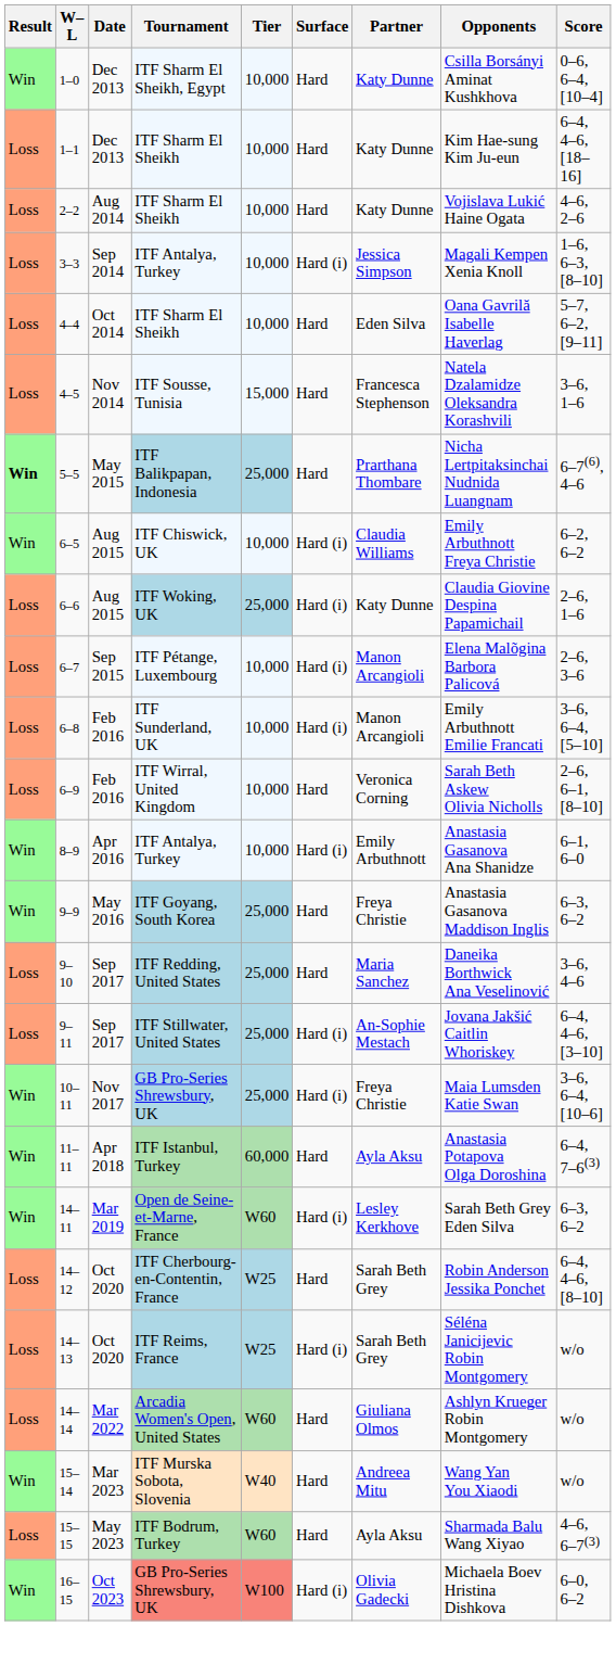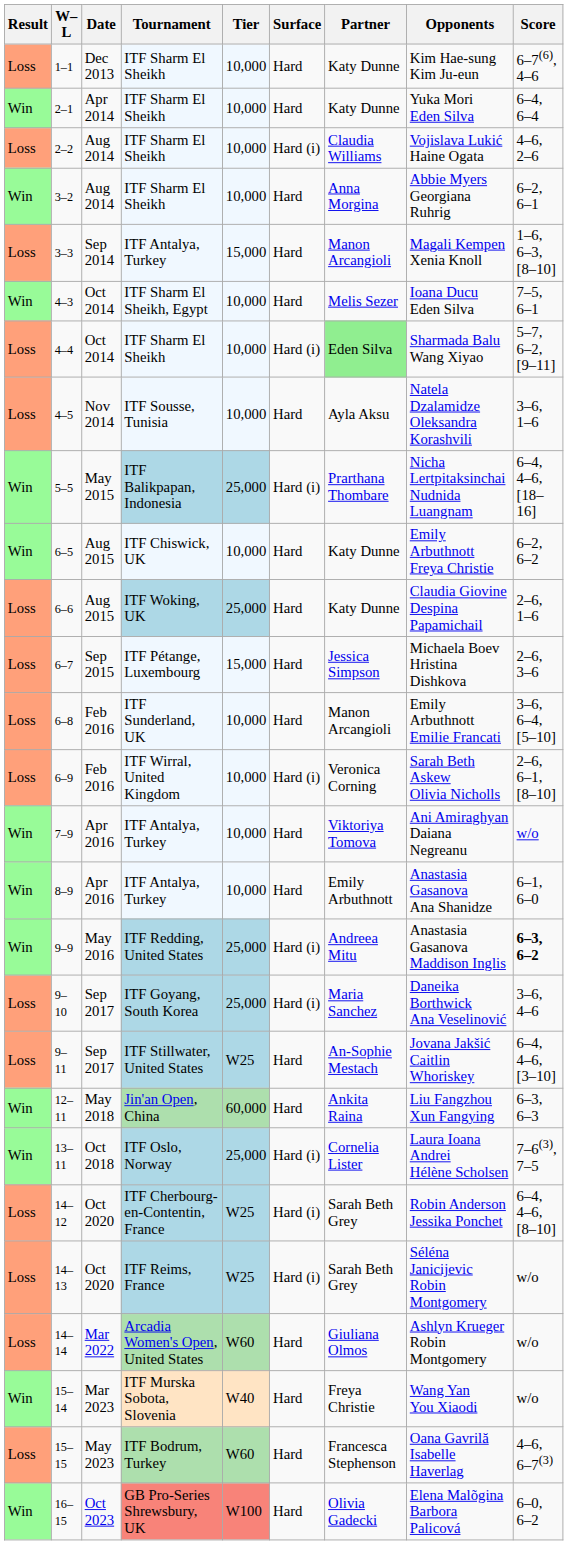 <table class="sortable wikitable">
 <tr>
 <th>Result</th>
 <th class="unsortable">W–L</th>
 <th>Date</th>
 <th>Tournament</th>
 <th>Tier</th>
 <th>Surface</th>
 <th>Partner</th>
 <th>Opponents</th>
 <th class="unsortable">Score</th>
 </tr>
 <tr>
-<td style="background:#98fb98;">Win</td>
-<td><small>1–0</small></td>
-<td>Dec 2013</td>
-<td style="background:#f0f8ff;">ITF Sharm El Sheikh, Egypt</td>
-<td style="background:#f0f8ff;">10,000</td>
-<td>Hard</td>
-<td> <a href='#'>Katy Dunne</a></td>
-<td> <a href='#'>Csilla Borsányi</a> <br>  Aminat Kushkhova</td>
-<td>0–6, 6–4, [10–4]</td>
-</tr>
-<tr>
 <td style="background:#ffa07a;">Loss</td>
 <td><small>1–1</small></td>
 <td>Dec 2013</td>
 <td style="background:#f0f8ff;">ITF Sharm El Sheikh</td>
 <td style="background:#f0f8ff;">10,000</td>
 <td>Hard</td>
 <td> Katy Dunne</td>
 <td> Kim Hae-sung <br>  Kim Ju-eun</td>
-<td>6–4, 4–6, [18–16]</td>
+<td>6–7<sup>(6)</sup>, 4–6</td>
+</tr>
+<tr>
+<td style="background:#98fb98;">Win</td>
+<td><small>2–1</small></td>
+<td>Apr 2014</td>
+<td style="background:#f0f8ff;">ITF Sharm El Sheikh</td>
+<td style="background:#f0f8ff;">10,000</td>
+<td>Hard</td>
+<td> Katy Dunne</td>
+<td> Yuka Mori <br>  <a href='#'>Eden Silva</a></td>
+<td>6–4, 6–4</td>
 </tr>
 <tr>
 <td style="background:#ffa07a;">Loss</td>
 <td><small>2–2</small></td>
 <td>Aug 2014</td>
 <td style="background:#f0f8ff;">ITF Sharm El Sheikh</td>
 <td style="background:#f0f8ff;">10,000</td>
-<td>Hard</td>
-<td> Katy Dunne</td>
+<td>Hard (i)</td>
+<td> <a href='#'>Claudia Williams</a></td>
 <td> <a href='#'>Vojislava Lukić</a> <br>  Haine Ogata</td>
 <td>4–6, 2–6</td>
+</tr>
+<tr>
+<td style="background:#98fb98;">Win</td>
+<td><small>3–2</small></td>
+<td>Aug 2014</td>
+<td style="background:#f0f8ff;">ITF Sharm El Sheikh</td>
+<td style="background:#f0f8ff;">10,000</td>
+<td>Hard</td>
+<td> <a href='#'>Anna Morgina</a></td>
+<td> <a href='#'>Abbie Myers</a> <br>  Georgiana Ruhrig</td>
+<td>6–2, 6–1</td>
 </tr>
 <tr>
 <td style="background:#ffa07a;">Loss</td>
 <td><small>3–3</small></td>
 <td>Sep 2014</td>
 <td style="background:#f0f8ff;">ITF Antalya, Turkey</td>
-<td style="background:#f0f8ff;">10,000</td>
-<td>Hard (i)</td>
-<td> <a href='#'>Jessica Simpson</a></td>
+<td style="background:#f0f8ff;">15,000</td>
+<td>Hard</td>
+<td> <a href='#'>Manon Arcangioli</a></td>
 <td> <a href='#'>Magali Kempen</a> <br>  Xenia Knoll</td>
 <td>1–6, 6–3, [8–10]</td>
+</tr>
+<tr>
+<td style="background:#98fb98;">Win</td>
+<td><small>4–3</small></td>
+<td>Oct 2014</td>
+<td style="background:#f0f8ff;">ITF Sharm El Sheikh, Egypt</td>
+<td style="background:#f0f8ff;">10,000</td>
+<td>Hard</td>
+<td> <a href='#'>Melis Sezer</a></td>
+<td> <a href='#'>Ioana Ducu</a> <br>  Eden Silva</td>
+<td>7–5, 6–1</td>
 </tr>
 <tr>
 <td style="background:#ffa07a;">Loss</td>
 <td><small>4–4</small></td>
 <td>Oct 2014</td>
 <td style="background:#f0f8ff;">ITF Sharm El Sheikh</td>
 <td style="background:#f0f8ff;">10,000</td>
-<td>Hard</td>
-<td> Eden Silva</td>
-<td> <a href='#'>Oana Gavrilă</a> <br>  <a href='#'>Isabelle Haverlag</a></td>
+<td>Hard (i)</td>
+<td style="background: lightgreen;"> Eden Silva</td>
+<td> <a href='#'>Sharmada Balu</a> <br>  Wang Xiyao</td>
 <td>5–7, 6–2, [9–11]</td>
 </tr>
 <tr>
 <td style="background:#ffa07a;">Loss</td>
 <td><small>4–5</small></td>
 <td>Nov 2014</td>
 <td style="background:#f0f8ff;">ITF Sousse, Tunisia</td>
-<td style="background:#f0f8ff;">15,000</td>
+<td style="background:#f0f8ff;">10,000</td>
 <td>Hard</td>
-<td> Francesca Stephenson</td>
+<td> Ayla Aksu</td>
 <td> <a href='#'>Natela Dzalamidze</a> <br>  <a href='#'>Oleksandra Korashvili</a></td>
 <td>3–6, 1–6</td>
 </tr>
 <tr>
-<td style="background:#98fb98;"><strong>Win</strong></td>
+<td style="background:#98fb98;">Win</td>
 <td><small>5–5</small></td>
 <td>May 2015</td>
 <td style="background:lightblue;">ITF Balikpapan, Indonesia</td>
 <td style="background:lightblue;">25,000</td>
-<td>Hard</td>
+<td>Hard (i)</td>
 <td> <a href='#'>Prarthana Thombare</a></td>
 <td> <a href='#'>Nicha Lertpitaksinchai</a> <br>  <a href='#'>Nudnida Luangnam</a></td>
-<td>6–7<sup>(6)</sup>, 4–6</td>
+<td>6–4, 4–6, [18–16]</td>
 </tr>
 <tr>
 <td style="background:#98fb98;">Win</td>
 <td><small>6–5</small></td>
 <td>Aug 2015</td>
 <td style="background:#f0f8ff;">ITF Chiswick, UK</td>
 <td style="background:#f0f8ff;">10,000</td>
-<td>Hard (i)</td>
-<td> <a href='#'>Claudia Williams</a></td>
+<td>Hard</td>
+<td> Katy Dunne</td>
 <td> <a href='#'>Emily Arbuthnott</a> <br>  <a href='#'>Freya Christie</a></td>
 <td>6–2, 6–2</td>
 </tr>
 <tr>
 <td style="background:#ffa07a;">Loss</td>
 <td><small>6–6</small></td>
 <td>Aug 2015</td>
 <td style="background:lightblue;">ITF Woking, UK</td>
 <td style="background:lightblue;">25,000</td>
-<td>Hard (i)</td>
+<td>Hard</td>
 <td> Katy Dunne</td>
 <td> <a href='#'>Claudia Giovine</a> <br>  <a href='#'>Despina Papamichail</a></td>
 <td>2–6, 1–6</td>
 </tr>
 <tr>
 <td style="background:#ffa07a;">Loss</td>
 <td><small>6–7</small></td>
 <td>Sep 2015</td>
 <td style="background:#f0f8ff;">ITF Pétange, Luxembourg</td>
-<td style="background:#f0f8ff;">10,000</td>
-<td>Hard (i)</td>
-<td> <a href='#'>Manon Arcangioli</a></td>
-<td> <a href='#'>Elena Malõgina</a> <br>  <a href='#'>Barbora Palicová</a></td>
+<td style="background:#f0f8ff;">15,000</td>
+<td>Hard</td>
+<td> <a href='#'>Jessica Simpson</a></td>
+<td> Michaela Boev <br>  Hristina Dishkova</td>
 <td>2–6, 3–6</td>
 </tr>
 <tr>
 <td style="background:#ffa07a;">Loss</td>
 <td><small>6–8</small></td>
 <td>Feb 2016</td>
 <td style="background:#f0f8ff;">ITF Sunderland, UK</td>
 <td style="background:#f0f8ff;">10,000</td>
-<td>Hard (i)</td>
+<td>Hard</td>
 <td> Manon Arcangioli</td>
 <td> Emily Arbuthnott <br>  <a href='#'>Emilie Francati</a></td>
 <td>3–6, 6–4, [5–10]</td>
 </tr>
 <tr>
 <td style="background:#ffa07a;">Loss</td>
 <td><small>6–9</small></td>
 <td>Feb 2016</td>
 <td style="background:#f0f8ff;">ITF Wirral, United Kingdom</td>
 <td style="background:#f0f8ff;">10,000</td>
-<td>Hard</td>
+<td>Hard (i)</td>
 <td> Veronica Corning</td>
 <td> <a href='#'>Sarah Beth Askew</a> <br>  <a href='#'>Olivia Nicholls</a></td>
 <td>2–6, 6–1, [8–10]</td>
+</tr>
+<tr>
+<td style="background:#98fb98;">Win</td>
+<td><small>7–9</small></td>
+<td>Apr 2016</td>
+<td style="background:#f0f8ff;">ITF Antalya, Turkey</td>
+<td style="background:#f0f8ff;">10,000</td>
+<td>Hard</td>
+<td> <a href='#'>Viktoriya Tomova</a></td>
+<td> <a href='#'>Ani Amiraghyan</a> <br>  Daiana Negreanu</td>
+<td><a href='#'>w/o</a></td>
 </tr>
 <tr>
 <td style="background:#98fb98;">Win</td>
 <td><small>8–9</small></td>
 <td>Apr 2016</td>
 <td style="background:#f0f8ff;">ITF Antalya, Turkey</td>
 <td style="background:#f0f8ff;">10,000</td>
-<td>Hard (i)</td>
+<td>Hard</td>
 <td> Emily Arbuthnott</td>
 <td> <a href='#'>Anastasia Gasanova</a> <br>  Ana Shanidze</td>
 <td>6–1, 6–0</td>
 </tr>
 <tr>
 <td style="background:#98fb98;">Win</td>
 <td><small>9–9</small></td>
 <td>May 2016</td>
-<td style="background:lightblue;">ITF Goyang, South Korea</td>
+<td style="background:lightblue;">ITF Redding, United States</td>
 <td style="background:lightblue;">25,000</td>
-<td>Hard</td>
-<td> Freya Christie</td>
+<td>Hard (i)</td>
+<td> <a href='#'>Andreea Mitu</a></td>
 <td> Anastasia Gasanova <br>  <a href='#'>Maddison Inglis</a></td>
-<td>6–3, 6–2</td>
+<td><strong>6–3, 6–2</strong></td>
 </tr>
 <tr>
 <td style="background:#ffa07a;">Loss</td>
 <td><small>9–10</small></td>
 <td>Sep 2017</td>
-<td style="background:lightblue;">ITF Redding, United States</td>
+<td style="background:lightblue;">ITF Goyang, South Korea</td>
 <td style="background:lightblue;">25,000</td>
-<td>Hard</td>
+<td>Hard (i)</td>
 <td> <a href='#'>Maria Sanchez</a></td>
 <td> <a href='#'>Daneika Borthwick</a> <br>  <a href='#'>Ana Veselinović</a></td>
 <td>3–6, 4–6</td>
 </tr>
 <tr>
 <td style="background:#ffa07a;">Loss</td>
 <td><small>9–11</small></td>
 <td>Sep 2017</td>
 <td style="background:lightblue;">ITF Stillwater, United States</td>
-<td style="background:lightblue;">25,000</td>
-<td>Hard (i)</td>
+<td style="background:lightblue;">W25</td>
+<td>Hard</td>
 <td> <a href='#'>An-Sophie Mestach</a></td>
 <td> <a href='#'>Jovana Jakšić</a> <br>  <a href='#'>Caitlin Whoriskey</a></td>
 <td>6–4, 4–6, [3–10]</td>
 </tr>
 <tr>
 <td style="background:#98fb98;">Win</td>
-<td><small>10–11</small></td>
-<td>Nov 2017</td>
-<td style="background:lightblue;"><a href='#'>GB Pro-Series Shrewsbury</a>, UK</td>
-<td style="background:lightblue;">25,000</td>
-<td>Hard (i)</td>
-<td> Freya Christie</td>
-<td> <a href='#'>Maia Lumsden</a> <br>  <a href='#'>Katie Swan</a></td>
-<td>3–6, 6–4, [10–6]</td>
+<td><small>12–11</small></td>
+<td>May 2018</td>
+<td style="background:#addfad;"><a href='#'>Jin'an Open</a>, China</td>
+<td style="background:#addfad;">60,000</td>
+<td>Hard</td>
+<td> <a href='#'>Ankita Raina</a></td>
+<td> <a href='#'>Liu Fangzhou</a> <br>  <a href='#'>Xun Fangying</a></td>
+<td>6–3, 6–3</td>
 </tr>
 <tr>
 <td style="background:#98fb98;">Win</td>
-<td><small>11–11</small></td>
-<td>Apr 2018</td>
-<td style="background:#addfad;">ITF Istanbul, Turkey</td>
-<td style="background:#addfad;">60,000</td>
-<td>Hard</td>
-<td> <a href='#'>Ayla Aksu</a></td>
-<td> <a href='#'>Anastasia Potapova</a> <br>  <a href='#'>Olga Doroshina</a></td>
-<td>6–4, 7–6<sup>(3)</sup></td>
-</tr>
-<tr>
-<td style="background:#98fb98;">Win</td>
-<td><small>14–11</small></td>
-<td><a href='#'>Mar 2019</a></td>
-<td style="background:#addfad;"><a href='#'>Open de Seine-et-Marne</a>, France</td>
-<td style="background:#addfad;">W60</td>
+<td><small>13–11</small></td>
+<td>Oct 2018</td>
+<td style="background:lightblue;">ITF Oslo, Norway</td>
+<td style="background:lightblue;">25,000</td>
 <td>Hard (i)</td>
-<td> <a href='#'>Lesley Kerkhove</a></td>
-<td> Sarah Beth Grey <br>  Eden Silva</td>
-<td>6–3, 6–2</td>
+<td> <a href='#'>Cornelia Lister</a></td>
+<td> <a href='#'>Laura Ioana Andrei</a> <br>  <a href='#'>Hélène Scholsen</a></td>
+<td>7–6<sup>(3)</sup>, 7–5</td>
 </tr>
 <tr>
 <td style="background:#ffa07a;">Loss</td>
 <td><small>14–12</small></td>
 <td>Oct 2020</td>
 <td style="background:lightblue;">ITF Cherbourg-en-Contentin, France</td>
 <td style="background:lightblue;">W25</td>
-<td>Hard</td>
+<td>Hard (i)</td>
 <td> Sarah Beth Grey</td>
 <td> <a href='#'>Robin Anderson</a> <br>  <a href='#'>Jessika Ponchet</a></td>
 <td>6–4, 4–6, [8–10]</td>
 </tr>
 <tr>
 <td style="background:#ffa07a;">Loss</td>
 <td><small>14–13</small></td>
 <td>Oct 2020</td>
 <td style="background:lightblue;">ITF Reims, France</td>
 <td style="background:lightblue;">W25</td>
 <td>Hard (i)</td>
 <td> Sarah Beth Grey</td>
 <td> <a href='#'>Séléna Janicijevic</a> <br>  <a href='#'>Robin Montgomery</a></td>
 <td>w/o</td>
 </tr>
 <tr>
 <td style="background:#ffa07a;">Loss</td>
 <td><small>14–14</small></td>
 <td><a href='#'>Mar 2022</a></td>
 <td bgcolor=addfad><a href='#'>Arcadia Women's Open</a>, United States</td>
 <td style="background:#addfad;">W60</td>
 <td>Hard</td>
 <td> <a href='#'>Giuliana Olmos</a></td>
 <td> <a href='#'>Ashlyn Krueger</a> <br>  Robin Montgomery</td>
 <td>w/o</td>
 </tr>
 <tr>
 <td style="background:#98fb98;">Win</td>
 <td><small>15–14</small></td>
 <td>Mar 2023</td>
 <td style="background:#ffe4c4;">ITF Murska Sobota, Slovenia</td>
 <td style="background:#ffe4c4;">W40</td>
 <td>Hard</td>
-<td> <a href='#'>Andreea Mitu</a></td>
+<td> Freya Christie</td>
 <td> <a href='#'>Wang Yan</a> <br>  <a href='#'>You Xiaodi</a></td>
 <td>w/o</td>
 </tr>
 <tr>
 <td style="background:#ffa07a;">Loss</td>
 <td><small>15–15</small></td>
 <td>May 2023</td>
 <td style="background:#addfad;">ITF Bodrum, Turkey</td>
 <td style="background:#addfad;">W60</td>
 <td>Hard</td>
-<td> Ayla Aksu</td>
-<td> <a href='#'>Sharmada Balu</a> <br>  Wang Xiyao</td>
+<td> Francesca Stephenson</td>
+<td> <a href='#'>Oana Gavrilă</a> <br>  <a href='#'>Isabelle Haverlag</a></td>
 <td>4–6, 6–7<sup>(3)</sup></td>
 </tr>
 <tr>
 <td style="background:#98fb98;">Win</td>
 <td><small>16–15</small></td>
 <td><a href='#'>Oct 2023</a></td>
 <td style="background:#f88379;">GB Pro-Series Shrewsbury, UK</td>
 <td style="background:#f88379;">W100</td>
-<td>Hard (i)</td>
+<td>Hard</td>
 <td> <a href='#'>Olivia Gadecki</a></td>
-<td> Michaela Boev <br>  Hristina Dishkova</td>
+<td> <a href='#'>Elena Malõgina</a> <br>  <a href='#'>Barbora Palicová</a></td>
 <td>6–0, 6–2</td>
 </tr>
 </table>
